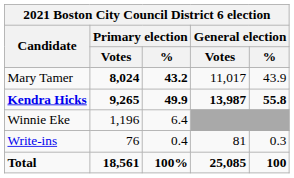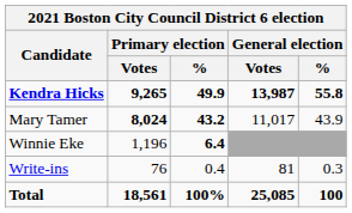 <table class=wikitable>
 <tr>
 <th colspan=5>2021 Boston City Council District 6 election</th>
 </tr>
 <tr>
 <th colspan=1 rowspan=2>Candidate</th>
 <th colspan=2><strong>Primary election</strong></th>
 <th colspan=2><strong>General election</strong></th>
 </tr>
 <tr>
 <th>Votes</th>
 <th>%</th>
 <th>Votes</th>
 <th>%</th>
 </tr>
 <tr>
+<td><strong><a href='#'>Kendra Hicks</a></strong></td>
+<td align="right"><strong>9,265</strong></td>
+<td align="right"><strong>49.9</strong></td>
+<td align="right"><strong>13,987</strong></td>
+<td align="right"><strong>55.8</strong></td>
+</tr>
+<tr>
 <td>Mary Tamer</td>
 <td align="right"><strong>8,024</strong></td>
 <td align="right"><strong>43.2</strong></td>
 <td align="right">11,017</td>
 <td align="right">43.9</td>
 </tr>
 <tr>
-<td><strong><a href='#'>Kendra Hicks</a></strong></td>
-<td align="right"><strong>9,265</strong></td>
-<td align="right"><strong>49.9</strong></td>
-<td align="right"><strong>13,987</strong></td>
-<td align="right"><strong>55.8</strong></td>
-</tr>
-<tr>
 <td>Winnie Eke</td>
 <td align="right">1,196</td>
-<td align="right">6.4</td>
+<td align="right"><strong>6.4</strong></td>
 <td colspan=2 bgcolor=darkgray> </td>
 </tr>
 <tr>
 <td><a href='#'>Write-ins</a></td>
 <td align="right">76</td>
 <td align="right">0.4</td>
 <td align="right">81</td>
 <td align="right">0.3</td>
 </tr>
 <tr>
 <td><strong>Total</strong></td>
 <td align="right"><strong>18,561</strong></td>
 <td align="right"><strong>100%</strong></td>
 <td align="right"><strong>25,085</strong></td>
 <td align="right"><strong>100</strong></td>
 </tr>
 </table>
